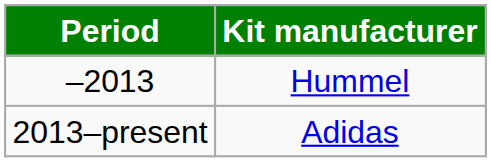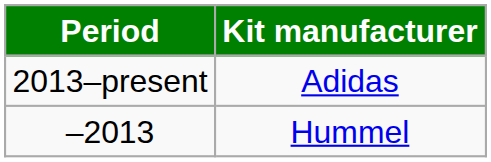 <table class="wikitable" style="font-size: 95%; text-align:center;">
 <tr>
 <th scope=col style="color:white; background:#008000;">Period</th>
 <th scope=col style="color:white; background:#008000;">Kit manufacturer</th>
 </tr>
 <tr>
+<td>2013–present</td>
+<td> <a href='#'>Adidas</a></td>
+</tr>
+<tr>
 <td>–2013</td>
 <td> <a href='#'>Hummel</a></td>
 </tr>
-<tr>
-<td>2013–present</td>
-<td> <a href='#'>Adidas</a></td>
-</tr>
 </table>
